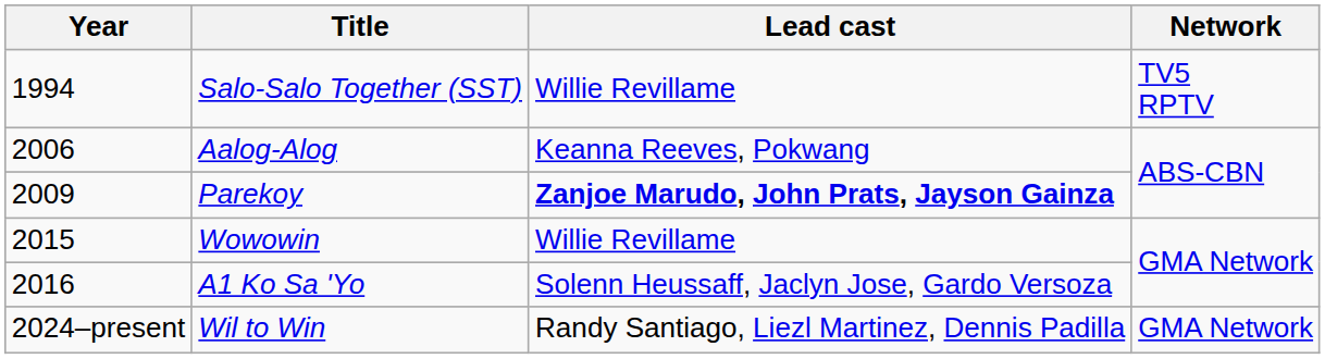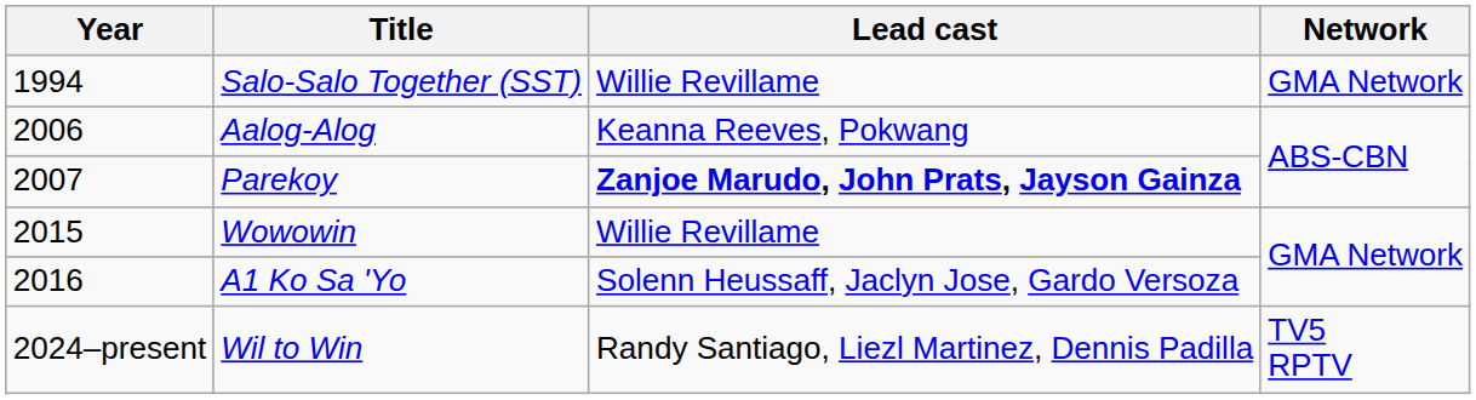 <table class="wikitable sortable">
 <tr>
 <th>Year</th>
 <th>Title</th>
 <th>Lead cast</th>
 <th>Network</th>
 </tr>
 <tr>
 <td>1994</td>
 <td><em><a href='#'>Salo-Salo Together (SST)</a></em></td>
 <td><a href='#'>Willie Revillame</a></td>
-<td><a href='#'>TV5</a><br><a href='#'>RPTV</a></td>
+<td><a href='#'>GMA Network</a></td>
 </tr>
 <tr>
 <td>2006</td>
 <td><em><a href='#'>Aalog-Alog</a></em></td>
 <td><a href='#'>Keanna Reeves</a>, <a href='#'>Pokwang</a></td>
 <td rowspan="2"><a href='#'>ABS-CBN</a></td>
 </tr>
 <tr>
-<td>2009</td>
+<td>2007</td>
 <td><em><a href='#'>Parekoy</a></em></td>
 <td><strong><a href='#'>Zanjoe Marudo</a>, <a href='#'>John Prats</a>, <a href='#'>Jayson Gainza</a></strong></td>
 </tr>
 <tr>
 <td>2015</td>
 <td><em><a href='#'>Wowowin</a></em></td>
 <td><a href='#'>Willie Revillame</a></td>
 <td rowspan="2"><a href='#'>GMA Network</a></td>
 </tr>
 <tr>
 <td>2016</td>
 <td><em><a href='#'>A1 Ko Sa 'Yo</a></em></td>
 <td><a href='#'>Solenn Heussaff</a>, <a href='#'>Jaclyn Jose</a>, <a href='#'>Gardo Versoza</a></td>
 </tr>
 <tr>
 <td>2024–present</td>
 <td><em><a href='#'>Wil to Win</a></em></td>
 <td>Randy Santiago, <a href='#'>Liezl Martinez</a>, <a href='#'>Dennis Padilla</a></td>
-<td><a href='#'>GMA Network</a></td>
+<td><a href='#'>TV5</a><br><a href='#'>RPTV</a></td>
 </tr>
 </table>
